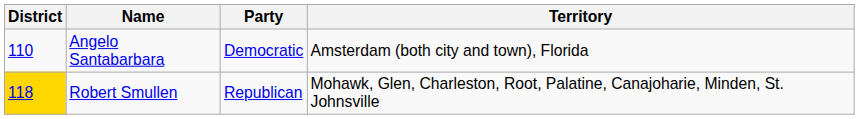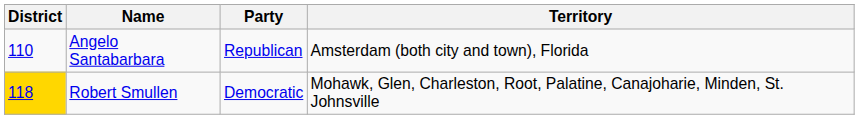 <table class="wikitable">
 <tr>
 <th>District</th>
 <th>Name</th>
 <th>Party</th>
 <th>Territory</th>
 </tr>
 <tr>
 <td><a href='#'>110</a></td>
 <td><a href='#'>Angelo Santabarbara</a></td>
-<td><a href='#'>Democratic</a></td>
+<td><a href='#'>Republican</a></td>
 <td>Amsterdam (both city and town), Florida</td>
 </tr>
 <tr>
 <td style="background: gold;"><a href='#'>118</a></td>
 <td><a href='#'>Robert Smullen</a></td>
-<td><a href='#'>Republican</a></td>
+<td><a href='#'>Democratic</a></td>
 <td>Mohawk, Glen, Charleston, Root, Palatine, Canajoharie, Minden, St. Johnsville</td>
 </tr>
 </table>
